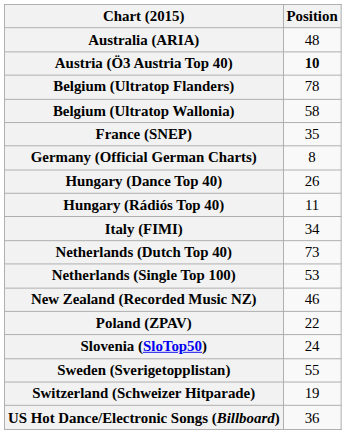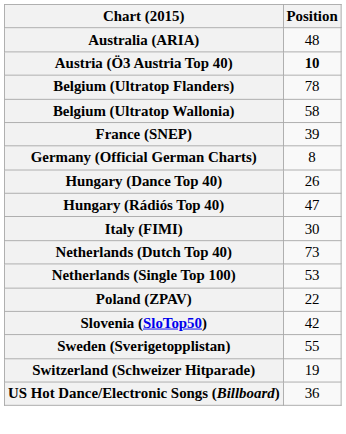 <table class="wikitable sortable plainrowheaders" style="text-align:center">
 <tr>
 <th scope="col">Chart (2015)</th>
 <th scope="col">Position</th>
 </tr>
 <tr>
 <th scope="row">Australia (ARIA)</th>
 <td>48</td>
 </tr>
 <tr>
 <th scope="row">Austria (Ö3 Austria Top 40)</th>
 <td><strong>10</strong></td>
 </tr>
 <tr>
 <th scope="row">Belgium (Ultratop Flanders)</th>
 <td>78</td>
 </tr>
 <tr>
 <th scope="row">Belgium (Ultratop Wallonia)</th>
 <td>58</td>
 </tr>
 <tr>
 <th scope="row">France (SNEP)</th>
-<td>35</td>
+<td>39</td>
 </tr>
 <tr>
 <th scope="row">Germany (Official German Charts)</th>
 <td>8</td>
 </tr>
 <tr>
 <th scope="row">Hungary (Dance Top 40)</th>
 <td>26</td>
 </tr>
 <tr>
 <th scope="row">Hungary (Rádiós Top 40)</th>
-<td>11</td>
+<td>47</td>
 </tr>
 <tr>
 <th scope="row">Italy (FIMI)</th>
-<td>34</td>
+<td>30</td>
 </tr>
 <tr>
 <th scope="row">Netherlands (Dutch Top 40)</th>
 <td>73</td>
 </tr>
 <tr>
 <th scope="row">Netherlands (Single Top 100)</th>
 <td>53</td>
 </tr>
 <tr>
-<th scope="row">New Zealand (Recorded Music NZ)</th>
-<td>46</td>
-</tr>
-<tr>
 <th scope="row">Poland (ZPAV)</th>
 <td>22</td>
 </tr>
 <tr>
 <th scope="row">Slovenia (<a href='#'>SloTop50</a>)</th>
-<td>24</td>
+<td>42</td>
 </tr>
 <tr>
 <th scope="row">Sweden (Sverigetopplistan)</th>
 <td>55</td>
 </tr>
 <tr>
 <th scope="row">Switzerland (Schweizer Hitparade)</th>
 <td>19</td>
 </tr>
 <tr>
 <th scope="row">US Hot Dance/Electronic Songs (<em>Billboard</em>)</th>
 <td>36</td>
 </tr>
 </table>
